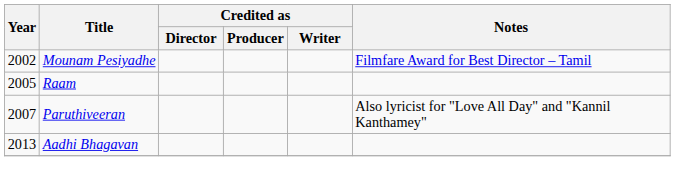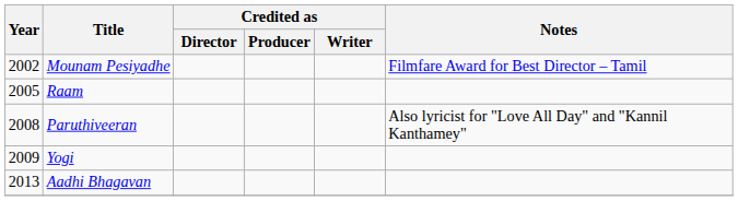 <table class="wikitable sortable">
 <tr>
 <th rowspan="2">Year</th>
 <th rowspan="2">Title</th>
 <th colspan="3">Credited as</th>
 <th rowspan="2"! style="width:350px;">Notes</th>
 </tr>
 <tr>
 <th width=65>Director</th>
 <th width=65>Producer</th>
 <th width=65>Writer</th>
 </tr>
 <tr>
 <td>2002</td>
 <td><em><a href='#'>Mounam Pesiyadhe</a></em></td>
 <td style="text-align:center;"></td>
 <td style="text-align:center;"></td>
 <td style="text-align:center;"></td>
 <td><a href='#'>Filmfare Award for Best Director – Tamil</a></td>
 </tr>
 <tr>
 <td>2005</td>
 <td><em><a href='#'>Raam</a></em></td>
 <td style="text-align:center;"></td>
 <td style="text-align:center;"></td>
 <td style="text-align:center;"></td>
 <td></td>
 </tr>
 <tr>
-<td>2007</td>
+<td>2008</td>
 <td><em><a href='#'>Paruthiveeran</a></em></td>
 <td style="text-align:center;"></td>
 <td style="text-align:center;"></td>
 <td style="text-align:center;"></td>
 <td>Also lyricist for "Love All Day" and "Kannil Kanthamey"</td>
+</tr>
+<tr>
+<td>2009</td>
+<td><em><a href='#'>Yogi</a></em></td>
+<td style="text-align:center;"></td>
+<td style="text-align:center;"></td>
+<td style="text-align:center;"></td>
+<td></td>
 </tr>
 <tr>
 <td>2013</td>
 <td><em><a href='#'>Aadhi Bhagavan</a></em></td>
 <td style="text-align:center;"></td>
 <td style="text-align:center;"></td>
 <td style="text-align:center;"></td>
 <td></td>
 </tr>
 <tr>
 </tr>
 </table>
